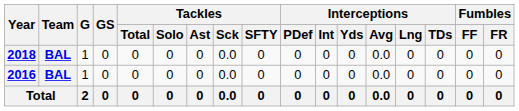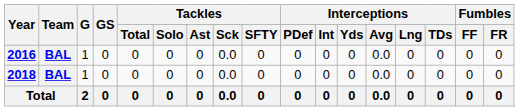 <table class="wikitable" style="text-align: center;">
 <tr>
 <th rowspan=2>Year</th>
 <th rowspan=2>Team</th>
 <th rowspan=2>G</th>
 <th rowspan=2>GS</th>
 <th colspan=5>Tackles</th>
 <th colspan=6>Interceptions</th>
 <th colspan=2>Fumbles</th>
 </tr>
 <tr>
 <th>Total</th>
 <th>Solo</th>
 <th>Ast</th>
 <th>Sck</th>
 <th>SFTY</th>
 <th>PDef</th>
 <th>Int</th>
 <th>Yds</th>
 <th>Avg</th>
 <th>Lng</th>
 <th>TDs</th>
 <th>FF</th>
 <th>FR</th>
 </tr>
 <tr>
-<th><a href='#'>2018</a></th>
+<th><a href='#'>2016</a></th>
 <th><a href='#'>BAL</a></th>
 <td>1</td>
 <td>0</td>
 <td>0</td>
 <td>0</td>
 <td>0</td>
 <td>0.0</td>
 <td>0</td>
 <td>0</td>
 <td>0</td>
 <td>0</td>
 <td>0.0</td>
 <td>0</td>
 <td>0</td>
 <td>0</td>
 <td>0</td>
 </tr>
 <tr>
-<th><a href='#'>2016</a></th>
+<th><a href='#'>2018</a></th>
 <th><a href='#'>BAL</a></th>
 <td>1</td>
 <td>0</td>
 <td>0</td>
 <td>0</td>
 <td>0</td>
 <td>0.0</td>
 <td>0</td>
 <td>0</td>
 <td>0</td>
 <td>0</td>
 <td>0.0</td>
 <td>0</td>
 <td>0</td>
 <td>0</td>
 <td>0</td>
 </tr>
 <tr>
 <th colspan=2>Total</th>
 <th>2</th>
 <th>0</th>
 <th>0</th>
 <th>0</th>
 <th>0</th>
 <th>0.0</th>
 <th>0</th>
 <th>0</th>
 <th>0</th>
 <th>0</th>
 <th>0.0</th>
 <th>0</th>
 <th>0</th>
 <th>0</th>
 <th>0</th>
 </tr>
 </table>
